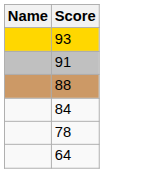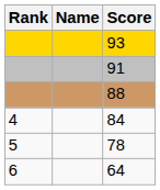 <table class="wikitable">
 <tr>
+<th>Rank</th>
 <th>Name</th>
 <th>Score</th>
 </tr>
 <tr style="background:gold;">
 <td></td>
+<td></td>
 <td>93</td>
 </tr>
 <tr style="background:silver;">
+<td></td>
 <td></td>
 <td>91</td>
 </tr>
 <tr style="background:#cc9966;">
 <td></td>
+<td></td>
 <td>88</td>
 </tr>
 <tr>
+<td>4</td>
 <td></td>
 <td>84</td>
 </tr>
 <tr>
+<td>5</td>
 <td></td>
 <td>78</td>
 </tr>
 <tr>
+<td>6</td>
 <td></td>
 <td>64</td>
 </tr>
 </table>
